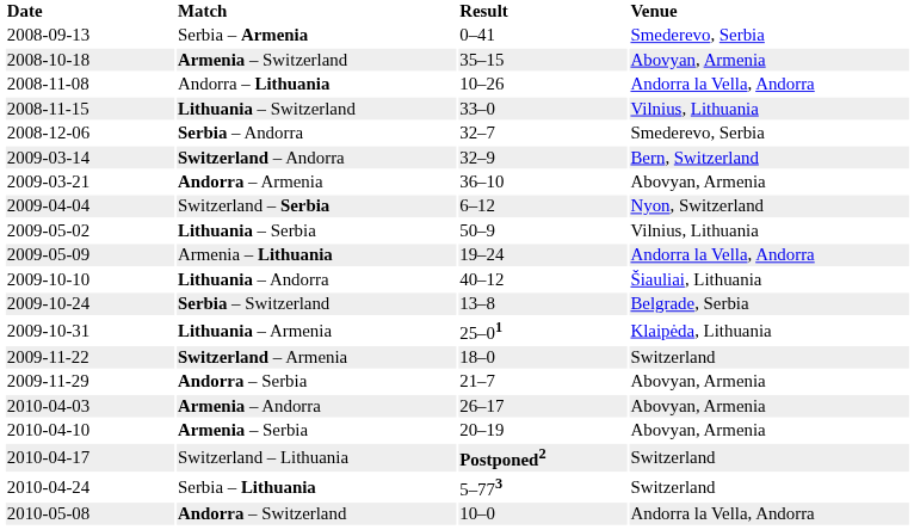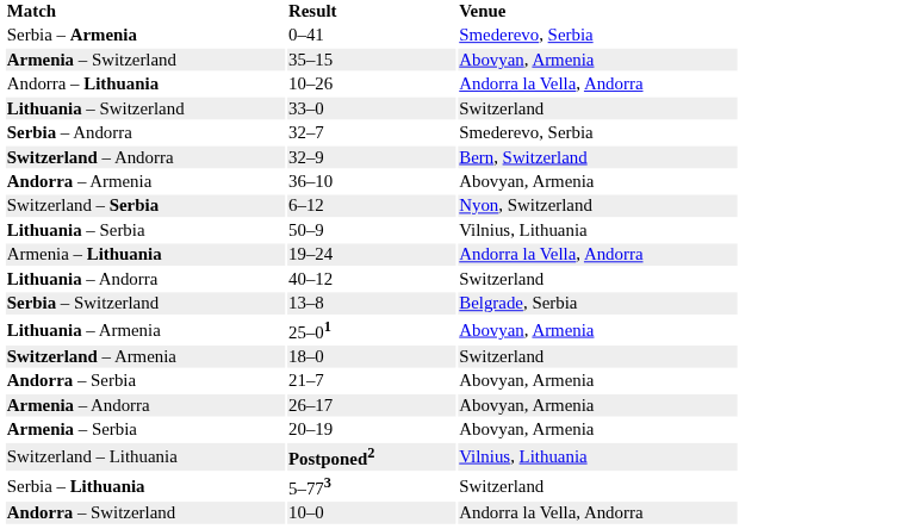 <table>
 <tr>
-<td width="150"><strong>Date</strong></td>
 <td width="250"><strong>Match</strong></td>
 <td width="150"><strong>Result</strong></td>
 <td width="250"><strong>Venue</strong></td>
 </tr>
 <tr>
-<td>2008-09-13</td>
 <td>Serbia – <strong>Armenia</strong></td>
 <td>0–41</td>
 <td><a href='#'>Smederevo</a>, <a href='#'>Serbia</a></td>
 </tr>
 <tr bgcolor=#eeeeee>
-<td>2008-10-18</td>
 <td><strong>Armenia</strong> – Switzerland</td>
 <td>35–15</td>
 <td><a href='#'>Abovyan</a>, <a href='#'>Armenia</a></td>
 </tr>
 <tr>
-<td>2008-11-08</td>
 <td>Andorra – <strong>Lithuania</strong></td>
 <td>10–26</td>
 <td><a href='#'>Andorra la Vella</a>, <a href='#'>Andorra</a></td>
 </tr>
 <tr bgcolor=#eeeeee>
-<td>2008-11-15</td>
 <td><strong>Lithuania</strong> – Switzerland</td>
 <td>33–0</td>
-<td><a href='#'>Vilnius</a>, <a href='#'>Lithuania</a></td>
+<td>Switzerland</td>
 </tr>
 <tr>
-<td>2008-12-06</td>
 <td><strong>Serbia</strong> – Andorra</td>
 <td>32–7</td>
 <td>Smederevo, Serbia</td>
 </tr>
 <tr bgcolor=#eeeeee>
-<td>2009-03-14</td>
 <td><strong>Switzerland</strong> – Andorra</td>
 <td>32–9</td>
 <td><a href='#'>Bern</a>, <a href='#'>Switzerland</a></td>
 </tr>
 <tr>
-<td>2009-03-21</td>
 <td><strong>Andorra</strong> – Armenia</td>
 <td>36–10</td>
 <td>Abovyan, Armenia</td>
 </tr>
 <tr bgcolor=#eeeeee>
-<td>2009-04-04</td>
 <td>Switzerland – <strong>Serbia</strong></td>
 <td>6–12</td>
 <td><a href='#'>Nyon</a>, Switzerland</td>
 </tr>
 <tr>
-<td>2009-05-02</td>
 <td><strong>Lithuania</strong> – Serbia</td>
 <td>50–9</td>
 <td>Vilnius, Lithuania</td>
 </tr>
 <tr bgcolor=#eeeeee>
-<td>2009-05-09</td>
 <td>Armenia – <strong>Lithuania</strong></td>
 <td>19–24</td>
 <td><a href='#'>Andorra la Vella</a>, <a href='#'>Andorra</a></td>
 </tr>
 <tr>
-<td>2009-10-10</td>
 <td><strong>Lithuania</strong> – Andorra</td>
 <td>40–12</td>
-<td><a href='#'>Šiauliai</a>, Lithuania</td>
+<td>Switzerland</td>
 </tr>
 <tr bgcolor=#eeeeee>
-<td>2009-10-24</td>
 <td><strong>Serbia</strong> – Switzerland</td>
 <td>13–8</td>
 <td><a href='#'>Belgrade</a>, Serbia</td>
 </tr>
 <tr>
-<td>2009-10-31</td>
 <td><strong>Lithuania</strong> – Armenia</td>
 <td>25–0<sup><strong>1</strong></sup></td>
-<td><a href='#'>Klaipėda</a>, Lithuania</td>
+<td><a href='#'>Abovyan</a>, <a href='#'>Armenia</a></td>
 </tr>
 <tr bgcolor=#eeeeee>
-<td>2009-11-22</td>
 <td><strong>Switzerland</strong> – Armenia</td>
 <td>18–0</td>
 <td>Switzerland</td>
 </tr>
 <tr>
-<td>2009-11-29</td>
 <td><strong>Andorra</strong> – Serbia</td>
 <td>21–7</td>
 <td>Abovyan, Armenia</td>
 </tr>
 <tr bgcolor=#eeeeee>
-<td>2010-04-03</td>
 <td><strong>Armenia</strong> – Andorra</td>
 <td>26–17</td>
 <td>Abovyan, Armenia</td>
 </tr>
 <tr>
-<td>2010-04-10</td>
 <td><strong>Armenia</strong> – Serbia</td>
 <td>20–19</td>
 <td>Abovyan, Armenia</td>
 </tr>
 <tr bgcolor=#eeeeee>
-<td>2010-04-17</td>
 <td>Switzerland – Lithuania</td>
 <td><strong>Postponed</strong><sup><strong>2</strong></sup></td>
-<td>Switzerland</td>
+<td><a href='#'>Vilnius</a>, <a href='#'>Lithuania</a></td>
 </tr>
 <tr>
-<td>2010-04-24</td>
 <td>Serbia – <strong>Lithuania</strong></td>
 <td>5–77<sup><strong>3</strong></sup></td>
 <td>Switzerland</td>
 </tr>
 <tr bgcolor=#eeeeee>
-<td>2010-05-08</td>
 <td><strong>Andorra</strong> – Switzerland</td>
 <td>10–0</td>
 <td>Andorra la Vella, Andorra</td>
 </tr>
 </table>
